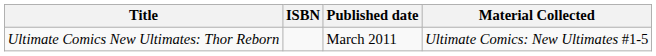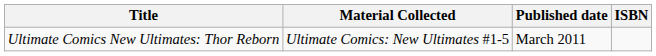 <table class="wikitable">
 <tr>
 <th>Title</th>
+<th>Material Collected</th>
+<th>Published date</th>
 <th>ISBN</th>
-<th>Published date</th>
-<th>Material Collected</th>
 </tr>
 <tr>
 <td><em>Ultimate Comics New Ultimates: Thor Reborn</em></td>
+<td><em>Ultimate Comics: New Ultimates</em> #1-5</td>
+<td>March 2011</td>
 <td></td>
-<td>March 2011</td>
-<td><em>Ultimate Comics: New Ultimates</em> #1-5</td>
 </tr>
 </table>
